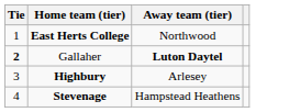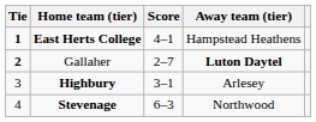 <table class="wikitable" style="text-align:center; font-size:85%">
 <tr>
 <th>Tie</th>
 <th>Home team (tier)</th>
+<th>Score</th>
 <th>Away team (tier)</th>
 <th></th>
 </tr>
 <tr>
-<td align="center">1</td>
+<td align="center"><strong>1</strong></td>
 <td><strong>East Herts College</strong></td>
-<td>Northwood</td>
+<td align="center">4–1</td>
+<td>Hampstead Heathens</td>
 <td></td>
 </tr>
 <tr>
 <td align="center"><strong>2</strong></td>
 <td>Gallaher</td>
+<td align="center">2–7</td>
 <td><strong>Luton Daytel</strong></td>
 <td></td>
 </tr>
 <tr>
 <td align="center">3</td>
 <td><strong>Highbury</strong></td>
+<td align="center">3–1</td>
 <td>Arlesey</td>
 <td></td>
 </tr>
 <tr>
 <td align="center">4</td>
 <td><strong>Stevenage</strong></td>
-<td>Hampstead Heathens</td>
+<td align="center">6–3</td>
+<td>Northwood</td>
 <td></td>
 </tr>
 </table>
